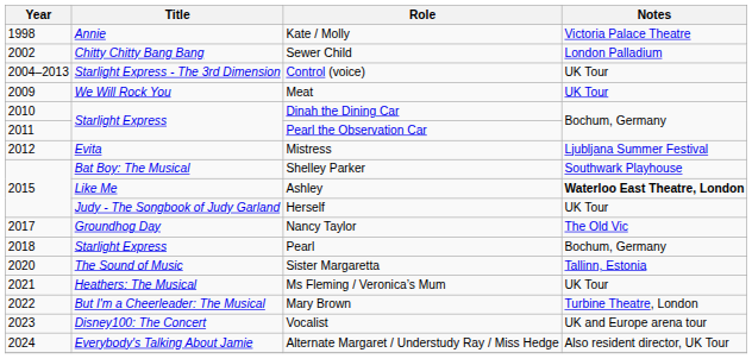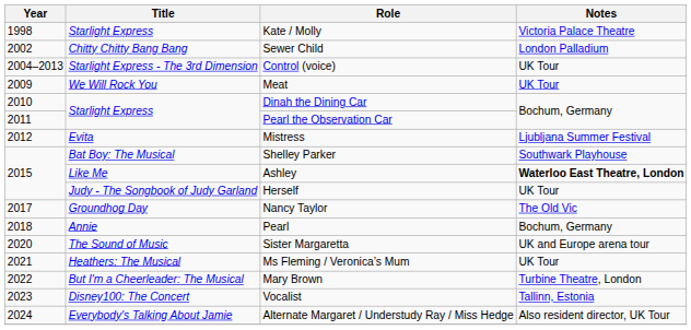 <table class="wikitable sortable">
 <tr>
 <th>Year</th>
 <th>Title</th>
 <th>Role</th>
 <th>Notes</th>
 </tr>
 <tr>
 <td>1998</td>
-<td><em><a href='#'>Annie</a></em></td>
+<td><em><a href='#'>Starlight Express</a></em></td>
 <td>Kate / Molly</td>
 <td><a href='#'>Victoria Palace Theatre</a></td>
 </tr>
 <tr>
 <td>2002</td>
 <td><em><a href='#'>Chitty Chitty Bang Bang</a></em></td>
 <td>Sewer Child</td>
 <td><a href='#'>London Palladium</a></td>
 </tr>
 <tr>
 <td>2004–2013</td>
 <td><em><a href='#'>Starlight Express - The 3rd Dimension</a></em></td>
 <td><a href='#'>Control</a> (voice)</td>
 <td>UK Tour</td>
 </tr>
 <tr>
 <td>2009</td>
 <td><em><a href='#'>We Will Rock You</a></em></td>
 <td>Meat</td>
 <td><a href='#'>UK Tour</a></td>
 </tr>
 <tr>
 <td>2010</td>
 <td rowspan=2><em><a href='#'>Starlight Express</a></em></td>
 <td><a href='#'>Dinah the Dining Car</a></td>
 <td rowspan=2>Bochum, Germany</td>
 </tr>
 <tr>
 <td>2011</td>
 <td><a href='#'>Pearl the Observation Car</a></td>
 </tr>
 <tr>
 <td>2012</td>
 <td><a href='#'><em>Evita</em></a></td>
 <td>Mistress</td>
 <td><a href='#'>Ljubljana Summer Festival</a></td>
 </tr>
 <tr>
 <td rowspan=3>2015</td>
 <td><em><a href='#'>Bat Boy: The Musical</a></em></td>
 <td>Shelley Parker</td>
 <td><a href='#'>Southwark Playhouse</a></td>
 </tr>
 <tr>
 <td><em><a href='#'>Like Me</a></em></td>
 <td>Ashley</td>
 <td><strong>Waterloo East Theatre, London</strong></td>
 </tr>
 <tr>
 <td><em><a href='#'>Judy - The Songbook of Judy Garland</a></em></td>
 <td>Herself</td>
 <td>UK Tour</td>
 </tr>
 <tr>
 <td>2017</td>
 <td><em><a href='#'>Groundhog Day</a></em></td>
 <td>Nancy Taylor</td>
 <td><a href='#'>The Old Vic</a></td>
 </tr>
 <tr>
 <td>2018</td>
-<td><em><a href='#'>Starlight Express</a></em></td>
+<td><em><a href='#'>Annie</a></em></td>
 <td>Pearl</td>
 <td>Bochum, Germany</td>
 </tr>
 <tr>
 <td>2020</td>
 <td><em><a href='#'>The Sound of Music</a></em></td>
 <td>Sister Margaretta</td>
-<td><a href='#'>Tallinn, Estonia</a></td>
+<td>UK and Europe arena tour</td>
 </tr>
 <tr>
 <td>2021</td>
 <td><em><a href='#'>Heathers: The Musical</a></em></td>
 <td>Ms Fleming / Veronica’s Mum</td>
 <td>UK Tour</td>
 </tr>
 <tr>
 <td>2022</td>
 <td><a href='#'><em>But I'm a Cheerleader: The Musical</em></a></td>
 <td>Mary Brown</td>
 <td><a href='#'>Turbine Theatre</a>, London</td>
 </tr>
 <tr>
 <td>2023</td>
 <td><a href='#'><em>Disney100: The Concert</em></a></td>
 <td>Vocalist</td>
-<td>UK and Europe arena tour</td>
+<td><a href='#'>Tallinn, Estonia</a></td>
 </tr>
 <tr>
 <td>2024</td>
 <td><em><a href='#'>Everybody's Talking About Jamie</a></em></td>
 <td>Alternate Margaret / Understudy Ray / Miss Hedge</td>
 <td>Also resident director, UK Tour</td>
 </tr>
 <tr>
 </tr>
 </table>
